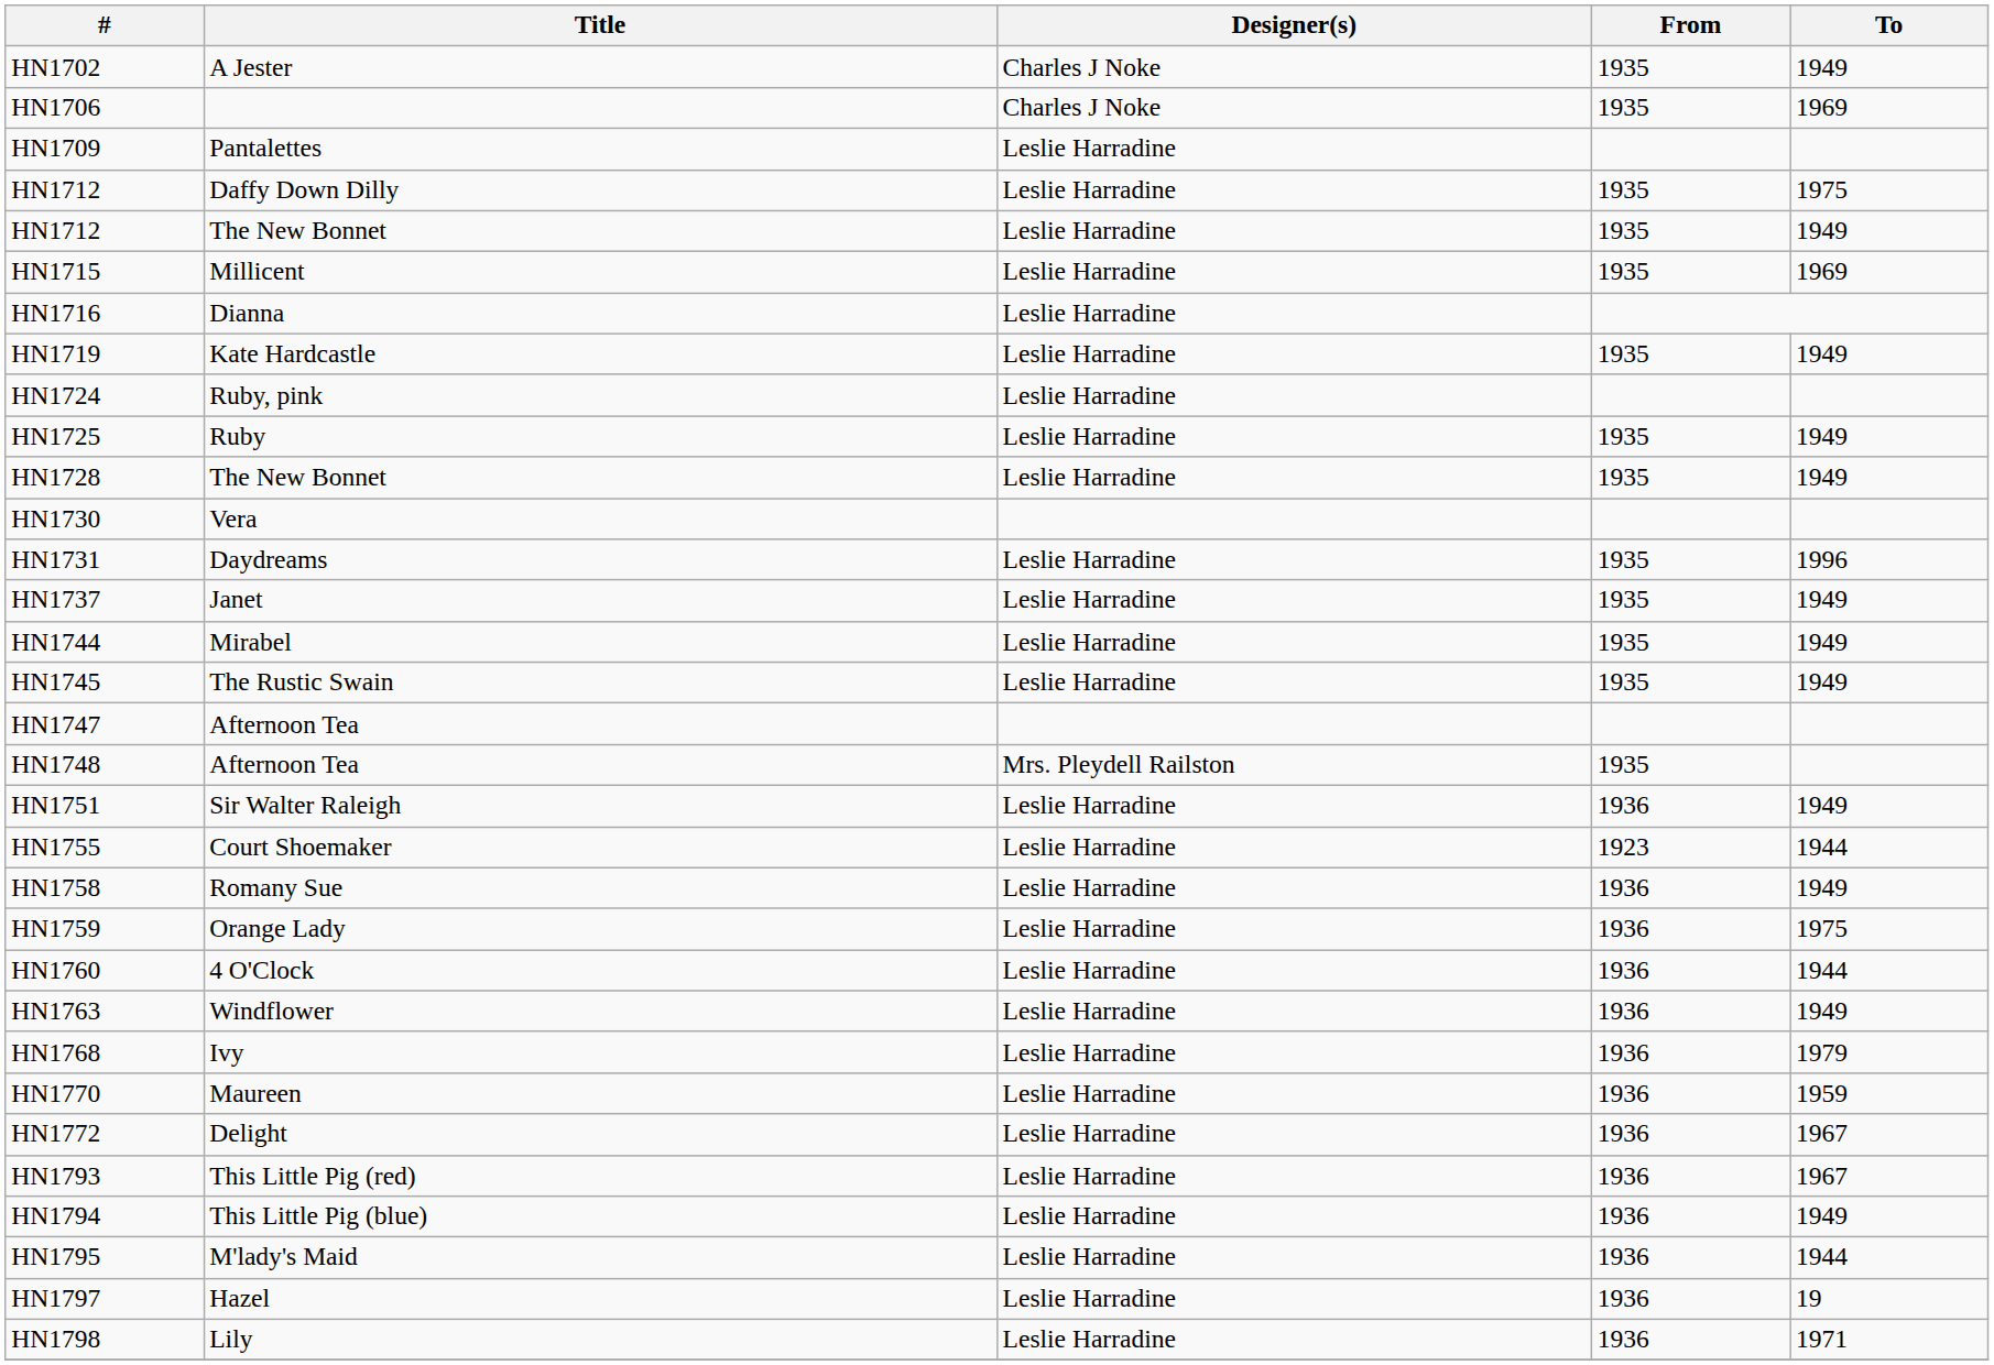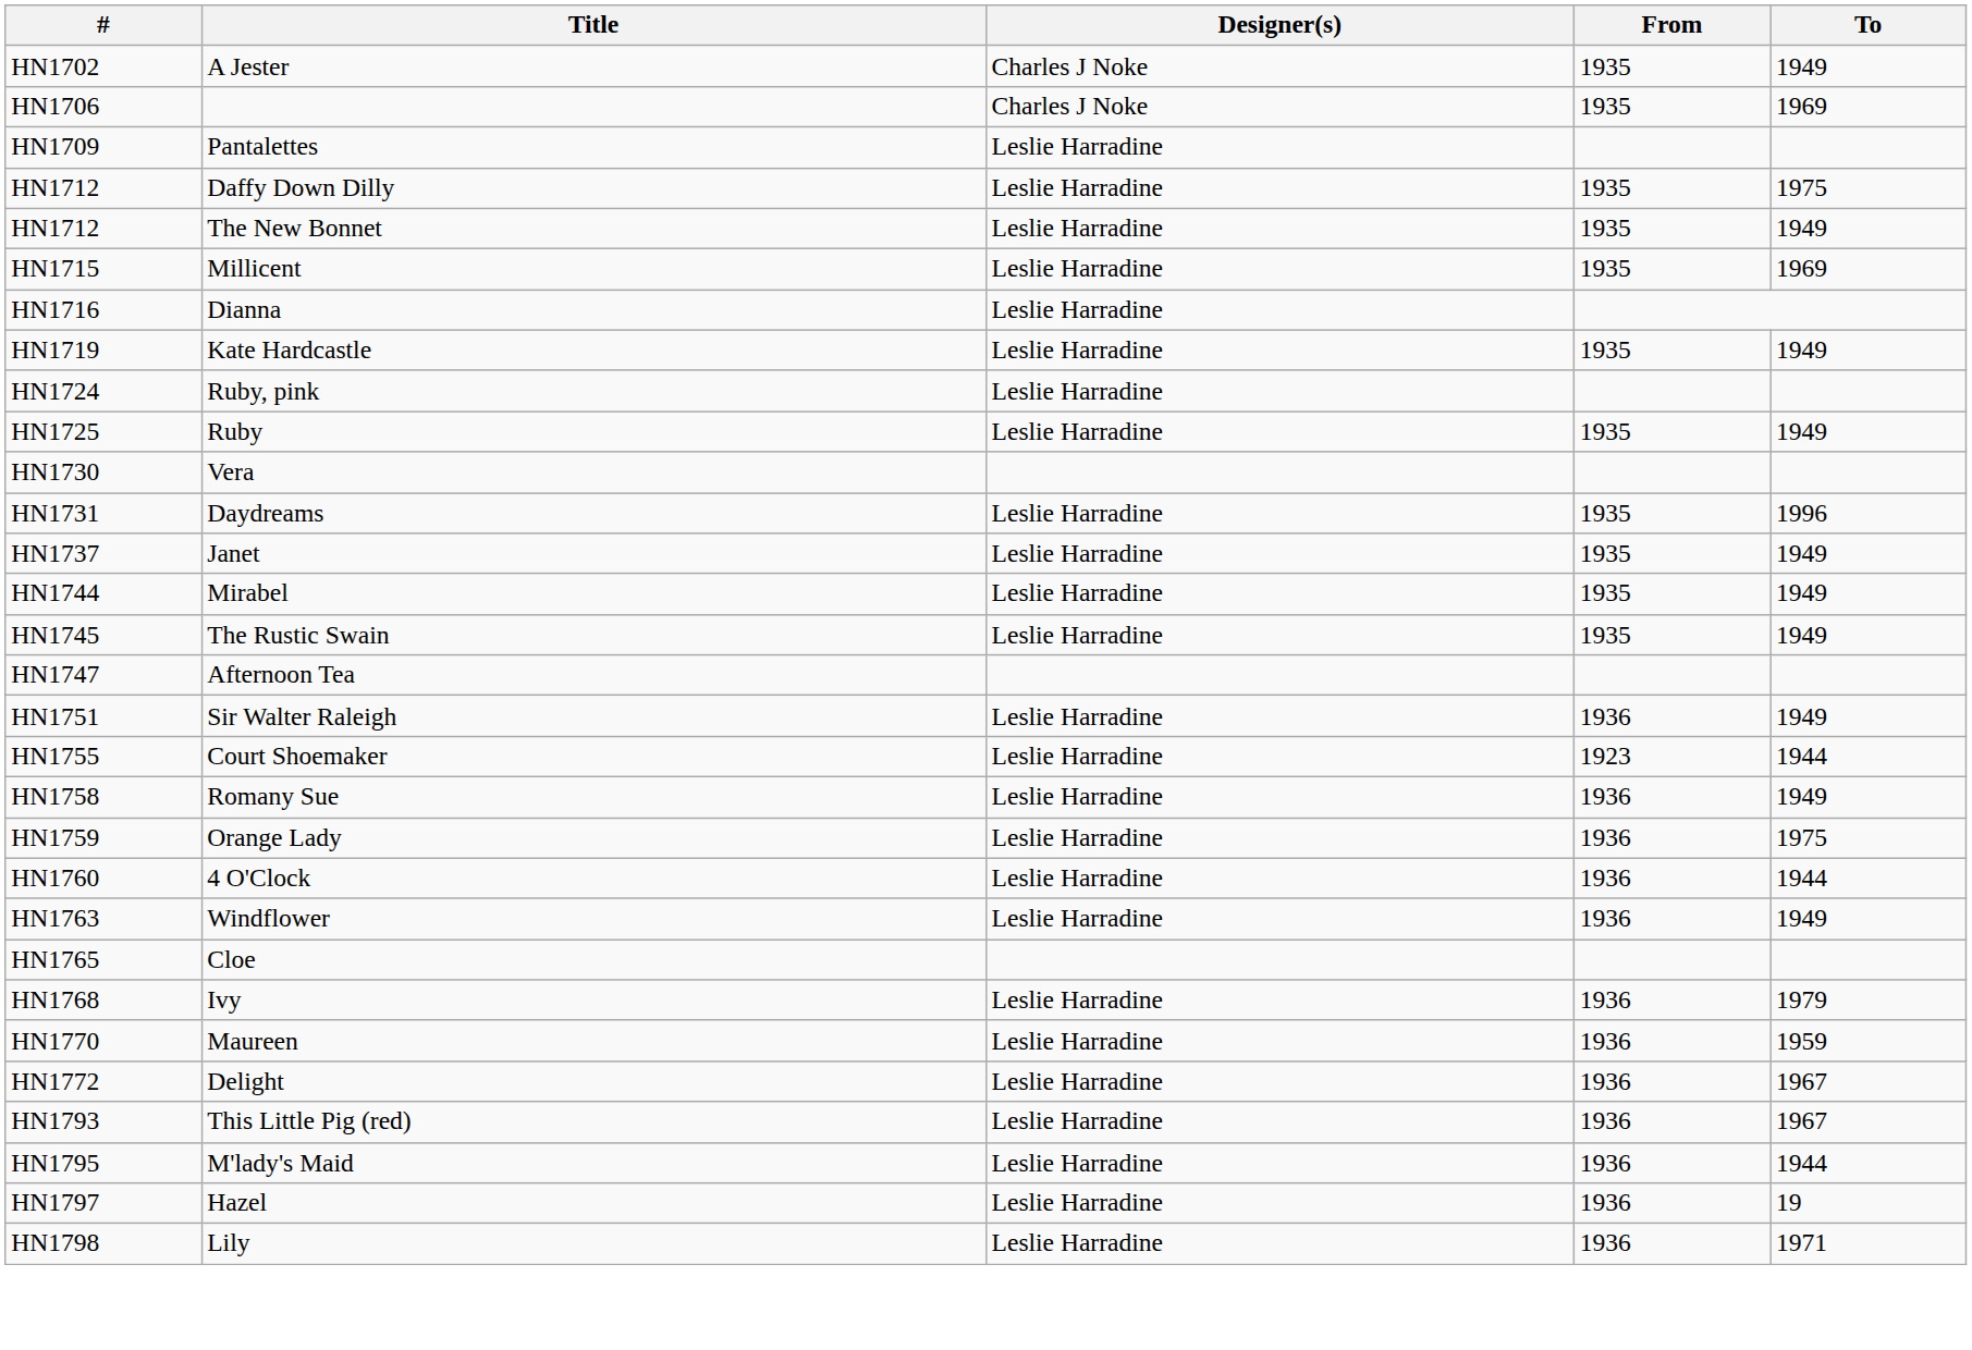 <table class="wikitable collapsible" width="97%" border="1" cellpadding="1" cellspacing="0" align="centre">
 <tr>
 <th width=10%>#</th>
 <th width=40%>Title</th>
 <th width=30%>Designer(s)</th>
 <th width=10%>From</th>
 <th width=10%>To</th>
 </tr>
 <tr>
 <td>HN1702</td>
 <td>A Jester</td>
 <td>Charles J Noke</td>
 <td>1935</td>
 <td>1949</td>
 </tr>
 <tr>
 <td>HN1706</td>
 <td></td>
 <td>Charles J Noke</td>
 <td>1935</td>
 <td>1969</td>
 </tr>
 <tr>
 <td>HN1709</td>
 <td>Pantalettes</td>
 <td>Leslie Harradine</td>
 <td></td>
 <td></td>
 </tr>
 <tr>
 <td>HN1712</td>
 <td>Daffy Down Dilly</td>
 <td>Leslie Harradine</td>
 <td>1935</td>
 <td>1975</td>
 </tr>
 <tr>
 <td>HN1712</td>
 <td>The New Bonnet</td>
 <td>Leslie Harradine</td>
 <td>1935</td>
 <td>1949</td>
 </tr>
 <tr>
 <td>HN1715</td>
 <td>Millicent</td>
 <td>Leslie Harradine</td>
 <td>1935</td>
 <td>1969</td>
 </tr>
 <tr>
 <td>HN1716</td>
 <td>Dianna</td>
 <td>Leslie Harradine</td>
 </tr>
 <tr>
 <td>HN1719</td>
 <td>Kate Hardcastle</td>
 <td>Leslie Harradine</td>
 <td>1935</td>
 <td>1949</td>
 </tr>
 <tr>
 <td>HN1724</td>
 <td>Ruby, pink</td>
 <td>Leslie Harradine</td>
 <td></td>
 <td></td>
 </tr>
 <tr>
 <td>HN1725</td>
 <td>Ruby</td>
 <td>Leslie Harradine</td>
 <td>1935</td>
 <td>1949</td>
 </tr>
 <tr>
-<td>HN1728</td>
-<td>The New Bonnet</td>
-<td>Leslie Harradine</td>
-<td>1935</td>
-<td>1949</td>
-</tr>
-<tr>
 <td>HN1730</td>
 <td>Vera</td>
 <td></td>
 <td></td>
 <td></td>
 </tr>
 <tr>
 <td>HN1731</td>
 <td>Daydreams</td>
 <td>Leslie Harradine</td>
 <td>1935</td>
 <td>1996</td>
 </tr>
 <tr>
 <td>HN1737</td>
 <td>Janet</td>
 <td>Leslie Harradine</td>
 <td>1935</td>
 <td>1949</td>
 </tr>
 <tr>
 <td>HN1744</td>
 <td>Mirabel</td>
 <td>Leslie Harradine</td>
 <td>1935</td>
 <td>1949</td>
 </tr>
 <tr>
 <td>HN1745</td>
 <td>The Rustic Swain</td>
 <td>Leslie Harradine</td>
 <td>1935</td>
 <td>1949</td>
 </tr>
 <tr>
 <td>HN1747</td>
 <td>Afternoon Tea</td>
 <td></td>
 <td></td>
-<td></td>
-</tr>
-<tr>
-<td>HN1748</td>
-<td>Afternoon Tea</td>
-<td>Mrs. Pleydell Railston</td>
-<td>1935</td>
 <td></td>
 </tr>
 <tr>
 <td>HN1751</td>
 <td>Sir Walter Raleigh</td>
 <td>Leslie Harradine</td>
 <td>1936</td>
 <td>1949</td>
 </tr>
 <tr>
 <td>HN1755</td>
 <td>Court Shoemaker</td>
 <td>Leslie Harradine</td>
 <td>1923</td>
 <td>1944</td>
 </tr>
 <tr>
 <td>HN1758</td>
 <td>Romany Sue</td>
 <td>Leslie Harradine</td>
 <td>1936</td>
 <td>1949</td>
 </tr>
 <tr>
 <td>HN1759</td>
 <td>Orange Lady</td>
 <td>Leslie Harradine</td>
 <td>1936</td>
 <td>1975</td>
 </tr>
 <tr>
 <td>HN1760</td>
 <td>4 O'Clock</td>
 <td>Leslie Harradine</td>
 <td>1936</td>
 <td>1944</td>
 </tr>
 <tr>
 <td>HN1763</td>
 <td>Windflower</td>
 <td>Leslie Harradine</td>
 <td>1936</td>
 <td>1949</td>
 </tr>
 <tr>
+<td>HN1765</td>
+<td>Cloe</td>
+<td></td>
+<td></td>
+<td></td>
+</tr>
+<tr>
 <td>HN1768</td>
 <td>Ivy</td>
 <td>Leslie Harradine</td>
 <td>1936</td>
 <td>1979</td>
 </tr>
 <tr>
 <td>HN1770</td>
 <td>Maureen</td>
 <td>Leslie Harradine</td>
 <td>1936</td>
 <td>1959</td>
 </tr>
 <tr>
 <td>HN1772</td>
 <td>Delight</td>
 <td>Leslie Harradine</td>
 <td>1936</td>
 <td>1967</td>
 </tr>
 <tr>
 <td>HN1793</td>
 <td>This Little Pig (red)</td>
 <td>Leslie Harradine</td>
 <td>1936</td>
 <td>1967</td>
 </tr>
 <tr>
-<td>HN1794</td>
-<td>This Little Pig (blue)</td>
-<td>Leslie Harradine</td>
-<td>1936</td>
-<td>1949</td>
-</tr>
-<tr>
 <td>HN1795</td>
 <td>M'lady's Maid</td>
 <td>Leslie Harradine</td>
 <td>1936</td>
 <td>1944</td>
 </tr>
 <tr>
 <td>HN1797</td>
 <td>Hazel</td>
 <td>Leslie Harradine</td>
 <td>1936</td>
 <td>19</td>
 </tr>
 <tr>
 <td>HN1798</td>
 <td>Lily</td>
 <td>Leslie Harradine</td>
 <td>1936</td>
 <td>1971</td>
 </tr>
 <tr>
 </tr>
 </table>
